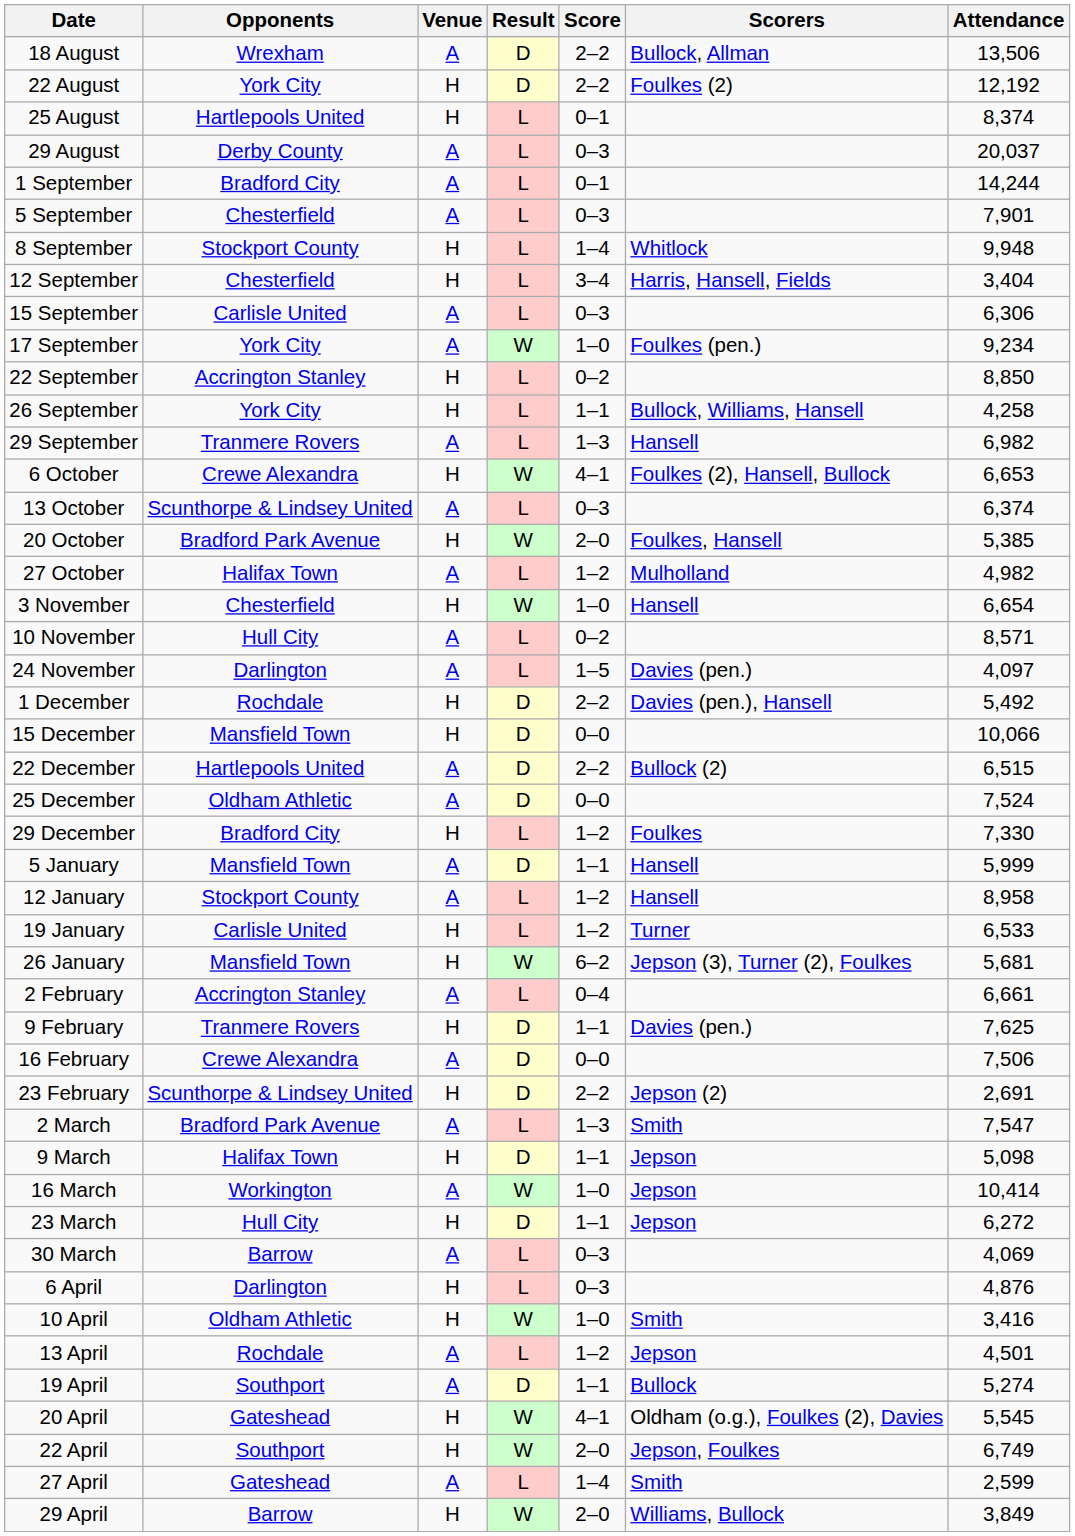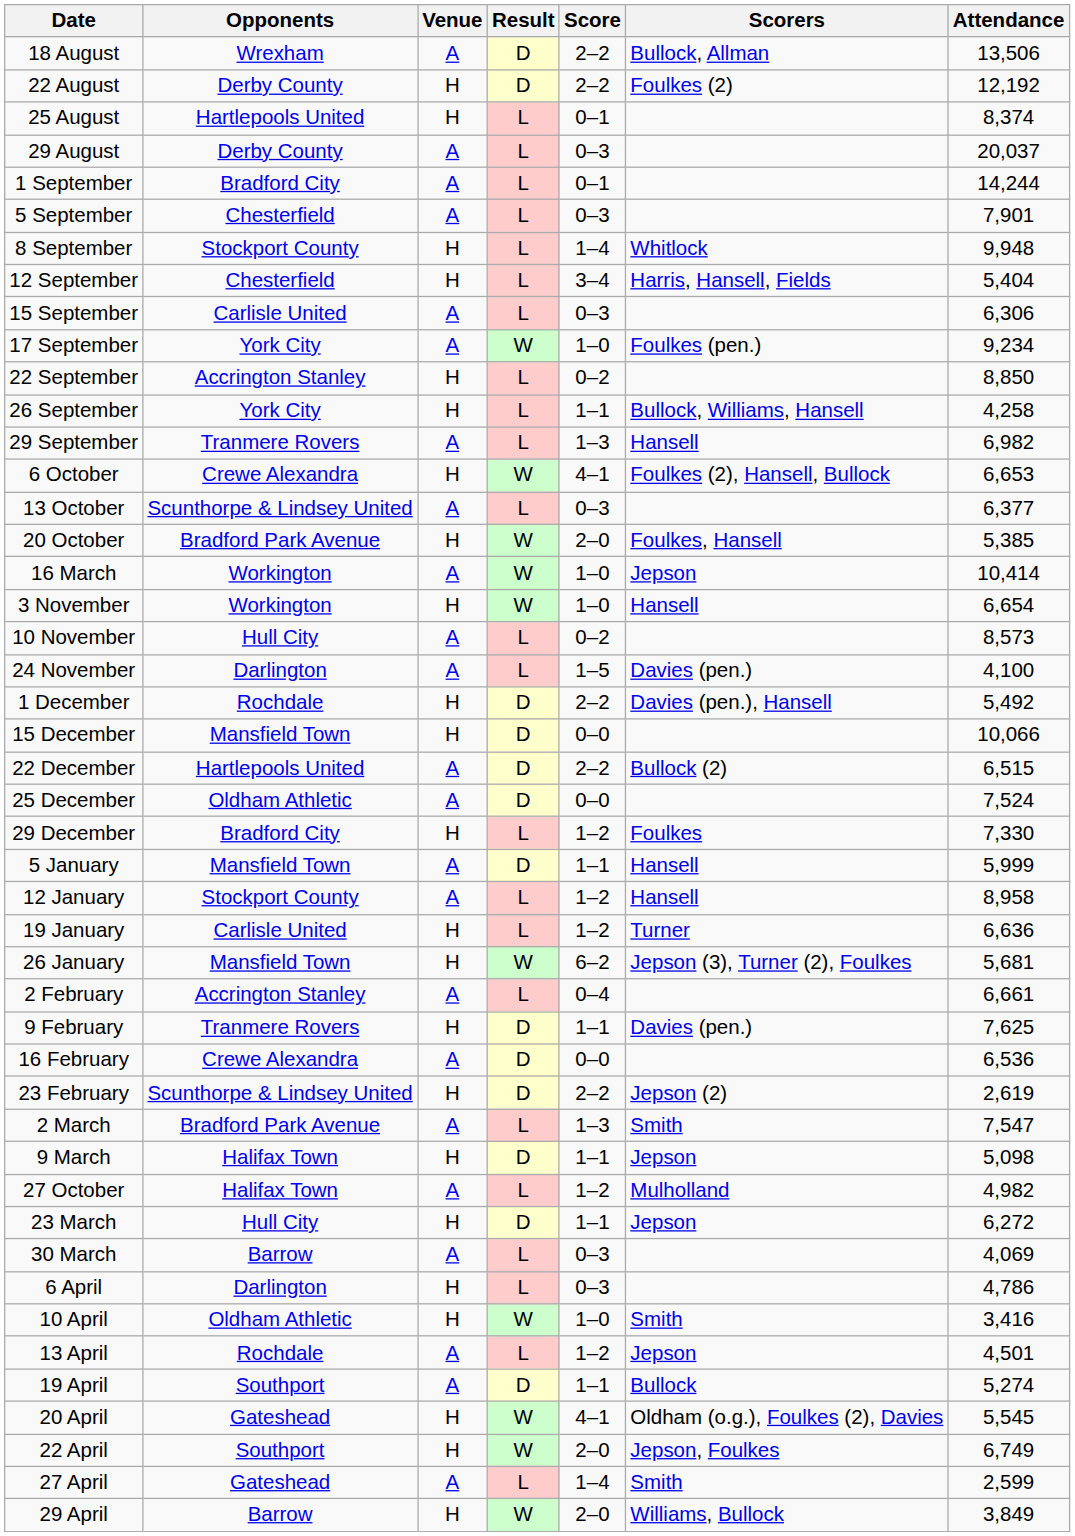 <table class="wikitable" style="text-align:center">
 <tr>
 <th>Date</th>
 <th>Opponents</th>
 <th>Venue</th>
 <th>Result</th>
 <th>Score</th>
 <th>Scorers</th>
 <th>Attendance</th>
 </tr>
 <tr>
 <td>18 August</td>
 <td><a href='#'>Wrexham</a></td>
 <td><a href='#'>A</a></td>
 <td style="background-color:#FFFFCC">D</td>
 <td>2–2</td>
 <td align="left"><a href='#'>Bullock</a>, <a href='#'>Allman</a></td>
 <td>13,506</td>
 </tr>
 <tr>
 <td>22 August</td>
-<td><a href='#'>York City</a></td>
+<td><a href='#'>Derby County</a></td>
 <td>H</td>
 <td style="background-color:#FFFFCC">D</td>
 <td>2–2</td>
 <td align="left"><a href='#'>Foulkes</a> (2)</td>
 <td>12,192</td>
 </tr>
 <tr>
 <td>25 August</td>
 <td><a href='#'>Hartlepools United</a></td>
 <td>H</td>
 <td style="background-color:#FFCCCC">L</td>
 <td>0–1</td>
 <td align="left"></td>
 <td>8,374</td>
 </tr>
 <tr>
 <td>29 August</td>
 <td><a href='#'>Derby County</a></td>
 <td><a href='#'>A</a></td>
 <td style="background-color:#FFCCCC">L</td>
 <td>0–3</td>
 <td align="left"></td>
 <td>20,037</td>
 </tr>
 <tr>
 <td>1 September</td>
 <td><a href='#'>Bradford City</a></td>
 <td><a href='#'>A</a></td>
 <td style="background-color:#FFCCCC">L</td>
 <td>0–1</td>
 <td align="left"></td>
 <td>14,244</td>
 </tr>
 <tr>
 <td>5 September</td>
 <td><a href='#'>Chesterfield</a></td>
 <td><a href='#'>A</a></td>
 <td style="background-color:#FFCCCC">L</td>
 <td>0–3</td>
 <td align="left"></td>
 <td>7,901</td>
 </tr>
 <tr>
 <td>8 September</td>
 <td><a href='#'>Stockport County</a></td>
 <td>H</td>
 <td style="background-color:#FFCCCC">L</td>
 <td>1–4</td>
 <td align="left"><a href='#'>Whitlock</a></td>
 <td>9,948</td>
 </tr>
 <tr>
 <td>12 September</td>
 <td><a href='#'>Chesterfield</a></td>
 <td>H</td>
 <td style="background-color:#FFCCCC">L</td>
 <td>3–4</td>
 <td align="left"><a href='#'>Harris</a>, <a href='#'>Hansell</a>, <a href='#'>Fields</a></td>
-<td>3,404</td>
+<td>5,404</td>
 </tr>
 <tr>
 <td>15 September</td>
 <td><a href='#'>Carlisle United</a></td>
 <td><a href='#'>A</a></td>
 <td style="background-color:#FFCCCC">L</td>
 <td>0–3</td>
 <td align="left"></td>
 <td>6,306</td>
 </tr>
 <tr>
 <td>17 September</td>
 <td><a href='#'>York City</a></td>
 <td><a href='#'>A</a></td>
 <td style="background-color:#CCFFCC">W</td>
 <td>1–0</td>
 <td align="left"><a href='#'>Foulkes</a> (pen.)</td>
 <td>9,234</td>
 </tr>
 <tr>
 <td>22 September</td>
 <td><a href='#'>Accrington Stanley</a></td>
 <td>H</td>
 <td style="background-color:#FFCCCC">L</td>
 <td>0–2</td>
 <td align="left"></td>
 <td>8,850</td>
 </tr>
 <tr>
 <td>26 September</td>
 <td><a href='#'>York City</a></td>
 <td>H</td>
 <td style="background-color:#FFCCCC">L</td>
 <td>1–1</td>
 <td align="left"><a href='#'>Bullock</a>, <a href='#'>Williams</a>, <a href='#'>Hansell</a></td>
 <td>4,258</td>
 </tr>
 <tr>
 <td>29 September</td>
 <td><a href='#'>Tranmere Rovers</a></td>
 <td><a href='#'>A</a></td>
 <td style="background-color:#FFCCCC">L</td>
 <td>1–3</td>
 <td align="left"><a href='#'>Hansell</a></td>
 <td>6,982</td>
 </tr>
 <tr>
 <td>6 October</td>
 <td><a href='#'>Crewe Alexandra</a></td>
 <td>H</td>
 <td style="background-color:#CCFFCC">W</td>
 <td>4–1</td>
 <td align="left"><a href='#'>Foulkes</a> (2), <a href='#'>Hansell</a>, <a href='#'>Bullock</a></td>
 <td>6,653</td>
 </tr>
 <tr>
 <td>13 October</td>
 <td><a href='#'>Scunthorpe & Lindsey United</a></td>
 <td><a href='#'>A</a></td>
 <td style="background-color:#FFCCCC">L</td>
 <td>0–3</td>
 <td align="left"></td>
-<td>6,374</td>
+<td>6,377</td>
 </tr>
 <tr>
 <td>20 October</td>
 <td><a href='#'>Bradford Park Avenue</a></td>
 <td>H</td>
 <td style="background-color:#CCFFCC">W</td>
 <td>2–0</td>
 <td align="left"><a href='#'>Foulkes</a>, <a href='#'>Hansell</a></td>
 <td>5,385</td>
 </tr>
 <tr>
-<td>27 October</td>
-<td><a href='#'>Halifax Town</a></td>
+<td>16 March</td>
+<td><a href='#'>Workington</a></td>
 <td><a href='#'>A</a></td>
-<td style="background-color:#FFCCCC">L</td>
-<td>1–2</td>
-<td align="left"><a href='#'>Mulholland</a></td>
-<td>4,982</td>
+<td style="background-color:#CCFFCC">W</td>
+<td>1–0</td>
+<td align="left"><a href='#'>Jepson</a></td>
+<td>10,414</td>
 </tr>
 <tr>
 <td>3 November</td>
-<td><a href='#'>Chesterfield</a></td>
+<td><a href='#'>Workington</a></td>
 <td>H</td>
 <td style="background-color:#CCFFCC">W</td>
 <td>1–0</td>
 <td align="left"><a href='#'>Hansell</a></td>
 <td>6,654</td>
 </tr>
 <tr>
 <td>10 November</td>
 <td><a href='#'>Hull City</a></td>
 <td><a href='#'>A</a></td>
 <td style="background-color:#FFCCCC">L</td>
 <td>0–2</td>
 <td align="left"></td>
-<td>8,571</td>
+<td>8,573</td>
 </tr>
 <tr>
 <td>24 November</td>
 <td><a href='#'>Darlington</a></td>
 <td><a href='#'>A</a></td>
 <td style="background-color:#FFCCCC">L</td>
 <td>1–5</td>
 <td align="left"><a href='#'>Davies</a> (pen.)</td>
-<td>4,097</td>
+<td>4,100</td>
 </tr>
 <tr>
 <td>1 December</td>
 <td><a href='#'>Rochdale</a></td>
 <td>H</td>
 <td style="background-color:#FFFFCC">D</td>
 <td>2–2</td>
 <td align="left"><a href='#'>Davies</a> (pen.), <a href='#'>Hansell</a></td>
 <td>5,492</td>
 </tr>
 <tr>
 <td>15 December</td>
 <td><a href='#'>Mansfield Town</a></td>
 <td>H</td>
 <td style="background-color:#FFFFCC">D</td>
 <td>0–0</td>
 <td align="left"></td>
 <td>10,066</td>
 </tr>
 <tr>
 <td>22 December</td>
 <td><a href='#'>Hartlepools United</a></td>
 <td><a href='#'>A</a></td>
 <td style="background-color:#FFFFCC">D</td>
 <td>2–2</td>
 <td align="left"><a href='#'>Bullock</a> (2)</td>
 <td>6,515</td>
 </tr>
 <tr>
 <td>25 December</td>
 <td><a href='#'>Oldham Athletic</a></td>
 <td><a href='#'>A</a></td>
 <td style="background-color:#FFFFCC">D</td>
 <td>0–0</td>
 <td align="left"></td>
 <td>7,524</td>
 </tr>
 <tr>
 <td>29 December</td>
 <td><a href='#'>Bradford City</a></td>
 <td>H</td>
 <td style="background-color:#FFCCCC">L</td>
 <td>1–2</td>
 <td align="left"><a href='#'>Foulkes</a></td>
 <td>7,330</td>
 </tr>
 <tr>
 <td>5 January</td>
 <td><a href='#'>Mansfield Town</a></td>
 <td><a href='#'>A</a></td>
 <td style="background-color:#FFFFCC">D</td>
 <td>1–1</td>
 <td align="left"><a href='#'>Hansell</a></td>
 <td>5,999</td>
 </tr>
 <tr>
 <td>12 January</td>
 <td><a href='#'>Stockport County</a></td>
 <td><a href='#'>A</a></td>
 <td style="background-color:#FFCCCC">L</td>
 <td>1–2</td>
 <td align="left"><a href='#'>Hansell</a></td>
 <td>8,958</td>
 </tr>
 <tr>
 <td>19 January</td>
 <td><a href='#'>Carlisle United</a></td>
 <td>H</td>
 <td style="background-color:#FFCCCC">L</td>
 <td>1–2</td>
 <td align="left"><a href='#'>Turner</a></td>
-<td>6,533</td>
+<td>6,636</td>
 </tr>
 <tr>
 <td>26 January</td>
 <td><a href='#'>Mansfield Town</a></td>
 <td>H</td>
 <td style="background-color:#CCFFCC">W</td>
 <td>6–2</td>
 <td align="left"><a href='#'>Jepson</a> (3), <a href='#'>Turner</a> (2), <a href='#'>Foulkes</a></td>
 <td>5,681</td>
 </tr>
 <tr>
 <td>2 February</td>
 <td><a href='#'>Accrington Stanley</a></td>
 <td><a href='#'>A</a></td>
 <td style="background-color:#FFCCCC">L</td>
 <td>0–4</td>
 <td align="left"></td>
 <td>6,661</td>
 </tr>
 <tr>
 <td>9 February</td>
 <td><a href='#'>Tranmere Rovers</a></td>
 <td>H</td>
 <td style="background-color:#FFFFCC">D</td>
 <td>1–1</td>
 <td align="left"><a href='#'>Davies</a> (pen.)</td>
 <td>7,625</td>
 </tr>
 <tr>
 <td>16 February</td>
 <td><a href='#'>Crewe Alexandra</a></td>
 <td><a href='#'>A</a></td>
 <td style="background-color:#FFFFCC">D</td>
 <td>0–0</td>
 <td align="left"></td>
-<td>7,506</td>
+<td>6,536</td>
 </tr>
 <tr>
 <td>23 February</td>
 <td><a href='#'>Scunthorpe & Lindsey United</a></td>
 <td>H</td>
 <td style="background-color:#FFFFCC">D</td>
 <td>2–2</td>
 <td align="left"><a href='#'>Jepson</a> (2)</td>
-<td>2,691</td>
+<td>2,619</td>
 </tr>
 <tr>
 <td>2 March</td>
 <td><a href='#'>Bradford Park Avenue</a></td>
 <td><a href='#'>A</a></td>
 <td style="background-color:#FFCCCC">L</td>
 <td>1–3</td>
 <td align="left"><a href='#'>Smith</a></td>
 <td>7,547</td>
 </tr>
 <tr>
 <td>9 March</td>
 <td><a href='#'>Halifax Town</a></td>
 <td>H</td>
 <td style="background-color:#FFFFCC">D</td>
 <td>1–1</td>
 <td align="left"><a href='#'>Jepson</a></td>
 <td>5,098</td>
 </tr>
 <tr>
-<td>16 March</td>
-<td><a href='#'>Workington</a></td>
+<td>27 October</td>
+<td><a href='#'>Halifax Town</a></td>
 <td><a href='#'>A</a></td>
-<td style="background-color:#CCFFCC">W</td>
-<td>1–0</td>
-<td align="left"><a href='#'>Jepson</a></td>
-<td>10,414</td>
+<td style="background-color:#FFCCCC">L</td>
+<td>1–2</td>
+<td align="left"><a href='#'>Mulholland</a></td>
+<td>4,982</td>
 </tr>
 <tr>
 <td>23 March</td>
 <td><a href='#'>Hull City</a></td>
 <td>H</td>
 <td style="background-color:#FFFFCC">D</td>
 <td>1–1</td>
 <td align="left"><a href='#'>Jepson</a></td>
 <td>6,272</td>
 </tr>
 <tr>
 <td>30 March</td>
 <td><a href='#'>Barrow</a></td>
 <td><a href='#'>A</a></td>
 <td style="background-color:#FFCCCC">L</td>
 <td>0–3</td>
 <td align="left"></td>
 <td>4,069</td>
 </tr>
 <tr>
 <td>6 April</td>
 <td><a href='#'>Darlington</a></td>
 <td>H</td>
 <td style="background-color:#FFCCCC">L</td>
 <td>0–3</td>
 <td align="left"></td>
-<td>4,876</td>
+<td>4,786</td>
 </tr>
 <tr>
 <td>10 April</td>
 <td><a href='#'>Oldham Athletic</a></td>
 <td>H</td>
 <td style="background-color:#CCFFCC">W</td>
 <td>1–0</td>
 <td align="left"><a href='#'>Smith</a></td>
 <td>3,416</td>
 </tr>
 <tr>
 <td>13 April</td>
 <td><a href='#'>Rochdale</a></td>
 <td><a href='#'>A</a></td>
 <td style="background-color:#FFCCCC">L</td>
 <td>1–2</td>
 <td align="left"><a href='#'>Jepson</a></td>
 <td>4,501</td>
 </tr>
 <tr>
 <td>19 April</td>
 <td><a href='#'>Southport</a></td>
 <td><a href='#'>A</a></td>
 <td style="background-color:#FFFFCC">D</td>
 <td>1–1</td>
 <td align="left"><a href='#'>Bullock</a></td>
 <td>5,274</td>
 </tr>
 <tr>
 <td>20 April</td>
 <td><a href='#'>Gateshead</a></td>
 <td>H</td>
 <td style="background-color:#CCFFCC">W</td>
 <td>4–1</td>
 <td align="left">Oldham (o.g.), <a href='#'>Foulkes</a> (2), <a href='#'>Davies</a></td>
 <td>5,545</td>
 </tr>
 <tr>
 <td>22 April</td>
 <td><a href='#'>Southport</a></td>
 <td>H</td>
 <td style="background-color:#CCFFCC">W</td>
 <td>2–0</td>
 <td align="left"><a href='#'>Jepson</a>, <a href='#'>Foulkes</a></td>
 <td>6,749</td>
 </tr>
 <tr>
 <td>27 April</td>
 <td><a href='#'>Gateshead</a></td>
 <td><a href='#'>A</a></td>
 <td style="background-color:#FFCCCC">L</td>
 <td>1–4</td>
 <td align="left"><a href='#'>Smith</a></td>
 <td>2,599</td>
 </tr>
 <tr>
 <td>29 April</td>
 <td><a href='#'>Barrow</a></td>
 <td>H</td>
 <td style="background-color:#CCFFCC">W</td>
 <td>2–0</td>
 <td align="left"><a href='#'>Williams</a>, <a href='#'>Bullock</a></td>
 <td>3,849</td>
 </tr>
 </table>
